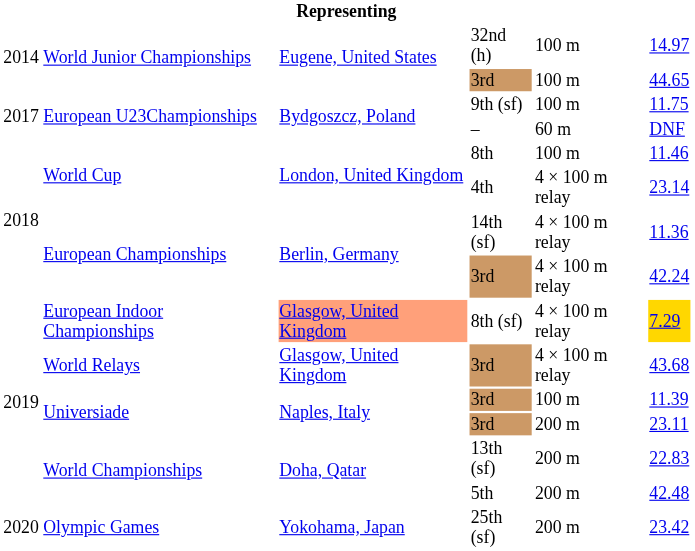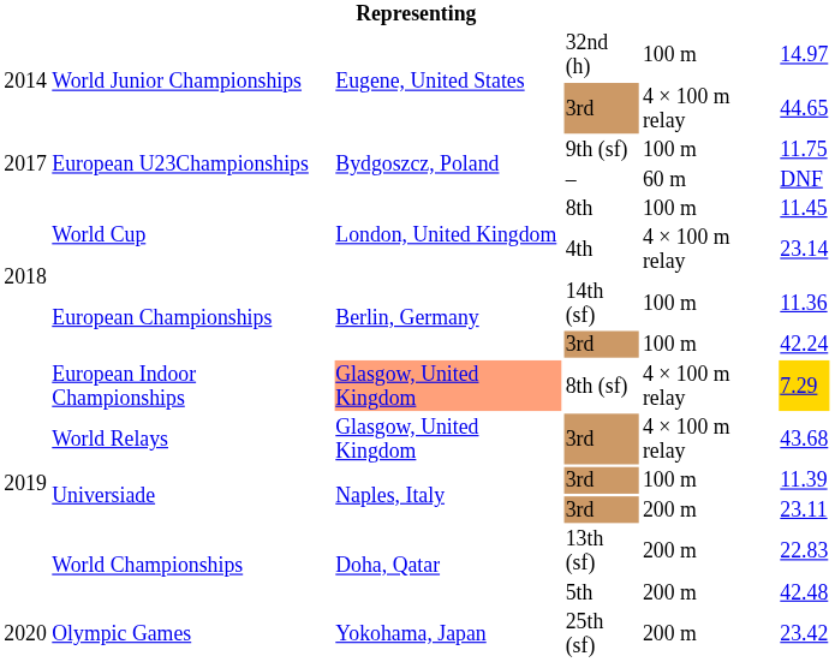 <table>
 <tr>
 <th colspan="6">Representing </th>
 </tr>
 <tr>
 <td rowspan=2>2014</td>
 <td rowspan=2><a href='#'>World Junior Championships</a></td>
 <td rowspan=2><a href='#'>Eugene, United States</a></td>
 <td>32nd (h)</td>
 <td>100 m</td>
 <td><a href='#'>14.97</a></td>
 </tr>
 <tr>
 <td bgcolor=cc9966>3rd</td>
-<td>100 m</td>
+<td>4 × 100 m relay</td>
 <td><a href='#'>44.65</a></td>
 </tr>
 <tr>
 <td rowspan=2>2017</td>
 <td rowspan=2><a href='#'>European U23Championships</a></td>
 <td rowspan=2><a href='#'>Bydgoszcz, Poland</a></td>
 <td>9th (sf)</td>
 <td>100 m</td>
 <td><a href='#'>11.75</a></td>
 </tr>
 <tr>
 <td>–</td>
 <td>60 m</td>
 <td><a href='#'>DNF</a></td>
 </tr>
 <tr>
 <td rowspan=4>2018</td>
 <td rowspan=2><a href='#'>World Cup</a></td>
 <td rowspan=2><a href='#'>London, United Kingdom</a></td>
 <td>8th</td>
 <td>100 m</td>
-<td><a href='#'>11.46</a></td>
+<td><a href='#'>11.45</a></td>
 </tr>
 <tr>
 <td>4th</td>
 <td>4 × 100 m relay</td>
 <td><a href='#'>23.14</a></td>
 </tr>
 <tr>
 <td rowspan=2><a href='#'>European Championships</a></td>
 <td rowspan=2><a href='#'>Berlin, Germany</a></td>
 <td>14th (sf)</td>
-<td>4 × 100 m relay</td>
+<td>100 m</td>
 <td><a href='#'>11.36</a></td>
 </tr>
 <tr>
 <td bgcolor=cc9966>3rd</td>
-<td>4 × 100 m relay</td>
+<td>100 m</td>
 <td><a href='#'>42.24</a></td>
 </tr>
 <tr>
 <td rowspan=6>2019</td>
 <td><a href='#'>European Indoor Championships</a></td>
 <td style="background: lightsalmon;"><a href='#'>Glasgow, United Kingdom</a></td>
 <td>8th (sf)</td>
 <td>4 × 100 m relay</td>
 <td style="background: gold;"><a href='#'>7.29</a></td>
 </tr>
 <tr>
 <td><a href='#'>World Relays</a></td>
 <td><a href='#'>Glasgow, United Kingdom</a></td>
 <td bgcolor=cc9966>3rd</td>
 <td>4 × 100 m relay</td>
 <td><a href='#'>43.68</a></td>
 </tr>
 <tr>
 <td rowspan=2><a href='#'>Universiade</a></td>
 <td rowspan=2><a href='#'>Naples, Italy</a></td>
 <td bgcolor=cc9966>3rd</td>
 <td>100 m</td>
 <td><a href='#'>11.39</a></td>
 </tr>
 <tr>
 <td bgcolor=cc9966>3rd</td>
 <td>200 m</td>
 <td><a href='#'>23.11</a></td>
 </tr>
 <tr>
 <td rowspan=2><a href='#'>World Championships</a></td>
 <td rowspan=2><a href='#'>Doha, Qatar</a></td>
 <td>13th (sf)</td>
 <td>200 m</td>
 <td><a href='#'>22.83</a></td>
 </tr>
 <tr>
 <td>5th</td>
 <td>200 m</td>
 <td><a href='#'>42.48</a></td>
 </tr>
 <tr>
 <td>2020</td>
 <td><a href='#'>Olympic Games</a></td>
 <td><a href='#'>Yokohama, Japan</a></td>
 <td>25th (sf)</td>
 <td>200 m</td>
 <td><a href='#'>23.42</a></td>
 </tr>
 </table>
